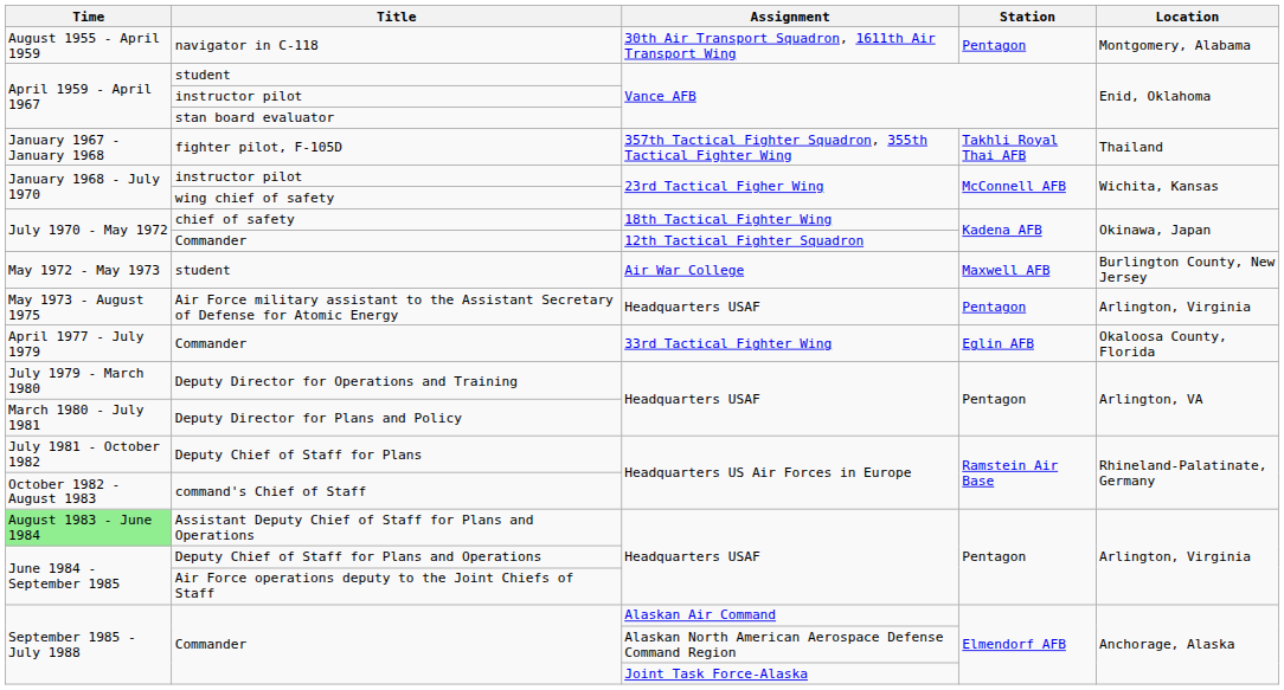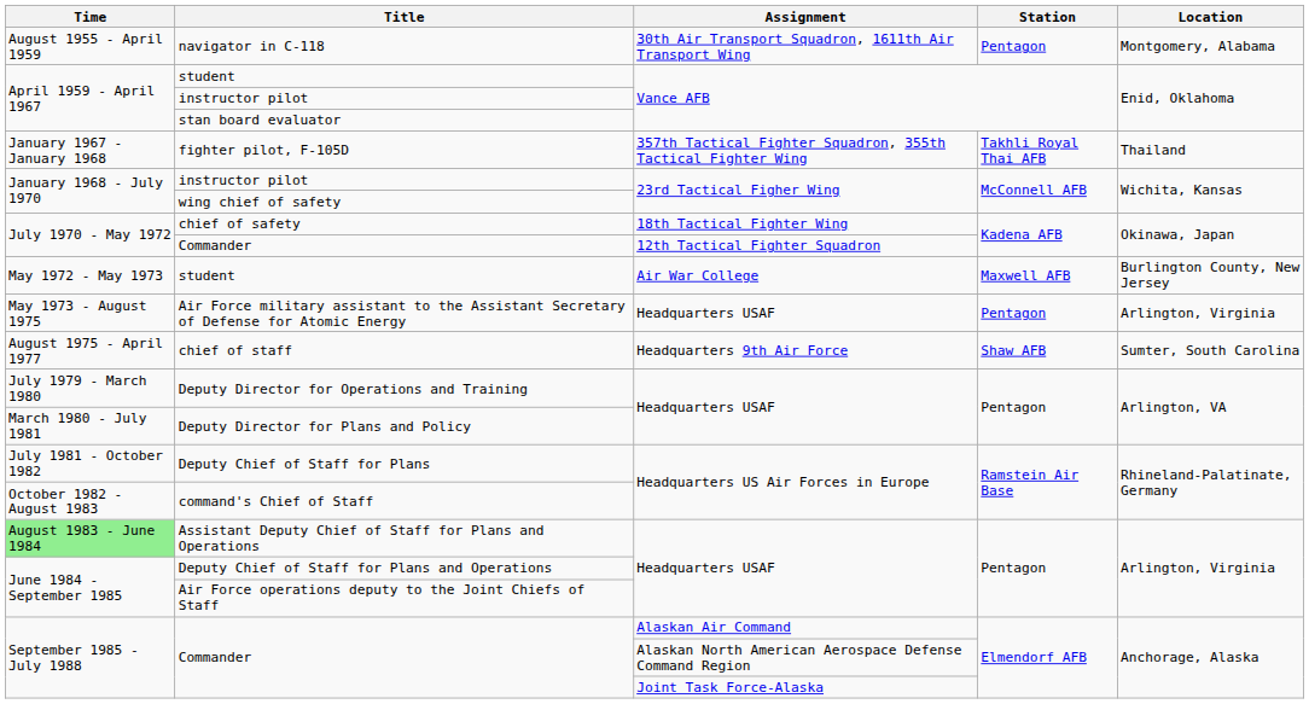 <table class="wikitable mw-collapsible">
 <tr>
 <th>Time</th>
 <th>Title</th>
 <th>Assignment</th>
 <th>Station</th>
 <th>Location</th>
 </tr>
 <tr>
 <td>August 1955 - April 1959</td>
 <td>navigator in C-118</td>
 <td><a href='#'>30th Air Transport Squadron</a>, <a href='#'>1611th Air Transport Wing</a></td>
 <td><a href='#'>Pentagon</a></td>
 <td>Montgomery, Alabama</td>
 </tr>
 <tr>
 <td rowspan="3">April 1959 - April 1967</td>
 <td>student</td>
 <td colspan="2" rowspan="3"><a href='#'>Vance AFB</a></td>
 <td rowspan="3">Enid, Oklahoma</td>
 </tr>
 <tr>
 <td>instructor pilot</td>
 </tr>
 <tr>
 <td>stan board evaluator</td>
 </tr>
 <tr>
 <td>January 1967 -  January 1968</td>
 <td>fighter pilot, F-105D</td>
 <td><a href='#'>357th Tactical Fighter Squadron</a>, <a href='#'>355th Tactical Fighter Wing</a></td>
 <td><a href='#'>Takhli Royal Thai AFB</a></td>
 <td>Thailand</td>
 </tr>
 <tr>
 <td rowspan="2">January 1968 - July 1970</td>
 <td>instructor pilot</td>
 <td rowspan="2"><a href='#'>23rd Tactical Figher Wing</a></td>
 <td rowspan="2"><a href='#'>McConnell AFB</a></td>
 <td rowspan="2">Wichita, Kansas</td>
 </tr>
 <tr>
 <td>wing chief of safety</td>
 </tr>
 <tr>
 <td rowspan="2">July 1970 - May 1972</td>
 <td>chief of safety</td>
 <td><a href='#'>18th Tactical Fighter Wing</a></td>
 <td rowspan="2"><a href='#'>Kadena AFB</a></td>
 <td rowspan="2">Okinawa, Japan</td>
 </tr>
 <tr>
 <td>Commander</td>
 <td><a href='#'>12th Tactical Fighter Squadron</a></td>
 </tr>
 <tr>
 <td>May 1972 - May 1973</td>
 <td>student</td>
 <td><a href='#'>Air War College</a></td>
 <td><a href='#'>Maxwell AFB</a></td>
 <td>Burlington County, New Jersey</td>
 </tr>
 <tr>
 <td>May 1973 - August 1975</td>
 <td>Air Force military assistant to the Assistant Secretary of Defense for Atomic Energy</td>
 <td>Headquarters USAF</td>
 <td><a href='#'>Pentagon</a></td>
 <td>Arlington, Virginia</td>
 </tr>
 <tr>
-<td>April 1977 - July 1979</td>
-<td>Commander</td>
-<td><a href='#'>33rd Tactical Fighter Wing</a></td>
-<td><a href='#'>Eglin AFB</a></td>
-<td>Okaloosa County, Florida</td>
+<td>August 1975 - April 1977</td>
+<td>chief of staff</td>
+<td>Headquarters <a href='#'>9th Air Force</a></td>
+<td><a href='#'>Shaw AFB</a></td>
+<td>Sumter, South Carolina</td>
 </tr>
 <tr>
 <td>July 1979 - March 1980</td>
 <td>Deputy Director for Operations and Training</td>
 <td rowspan="2">Headquarters USAF</td>
 <td rowspan="2">Pentagon</td>
 <td rowspan="2">Arlington, VA</td>
 </tr>
 <tr>
 <td>March 1980 - July 1981</td>
 <td>Deputy Director for Plans and Policy</td>
 </tr>
 <tr>
 <td>July 1981 - October 1982</td>
 <td>Deputy Chief of Staff for Plans</td>
 <td rowspan="2">Headquarters US Air Forces in Europe</td>
 <td rowspan="2"><a href='#'>Ramstein Air Base</a></td>
 <td rowspan="2">Rhineland-Palatinate, Germany</td>
 </tr>
 <tr>
 <td>October 1982 - August 1983</td>
 <td>command's Chief of Staff</td>
 </tr>
 <tr>
 <td style="background: lightgreen;">August 1983 - June 1984</td>
 <td>Assistant Deputy Chief of Staff for Plans and Operations</td>
 <td rowspan="3">Headquarters USAF</td>
 <td rowspan="3">Pentagon</td>
 <td rowspan="3">Arlington, Virginia</td>
 </tr>
 <tr>
 <td rowspan="2">June 1984 - September 1985</td>
 <td>Deputy Chief of Staff for Plans and Operations</td>
 </tr>
 <tr>
 <td>Air Force operations deputy to the Joint Chiefs of Staff</td>
 </tr>
 <tr>
 <td rowspan="3">September 1985 - July 1988</td>
 <td rowspan="3">Commander</td>
 <td><a href='#'>Alaskan Air Command</a></td>
 <td rowspan="3"><a href='#'>Elmendorf AFB</a></td>
 <td rowspan="3">Anchorage, Alaska</td>
 </tr>
 <tr>
 <td>Alaskan North American Aerospace Defense Command Region</td>
 </tr>
 <tr>
 <td><a href='#'>Joint Task Force-Alaska</a></td>
 </tr>
 </table>
